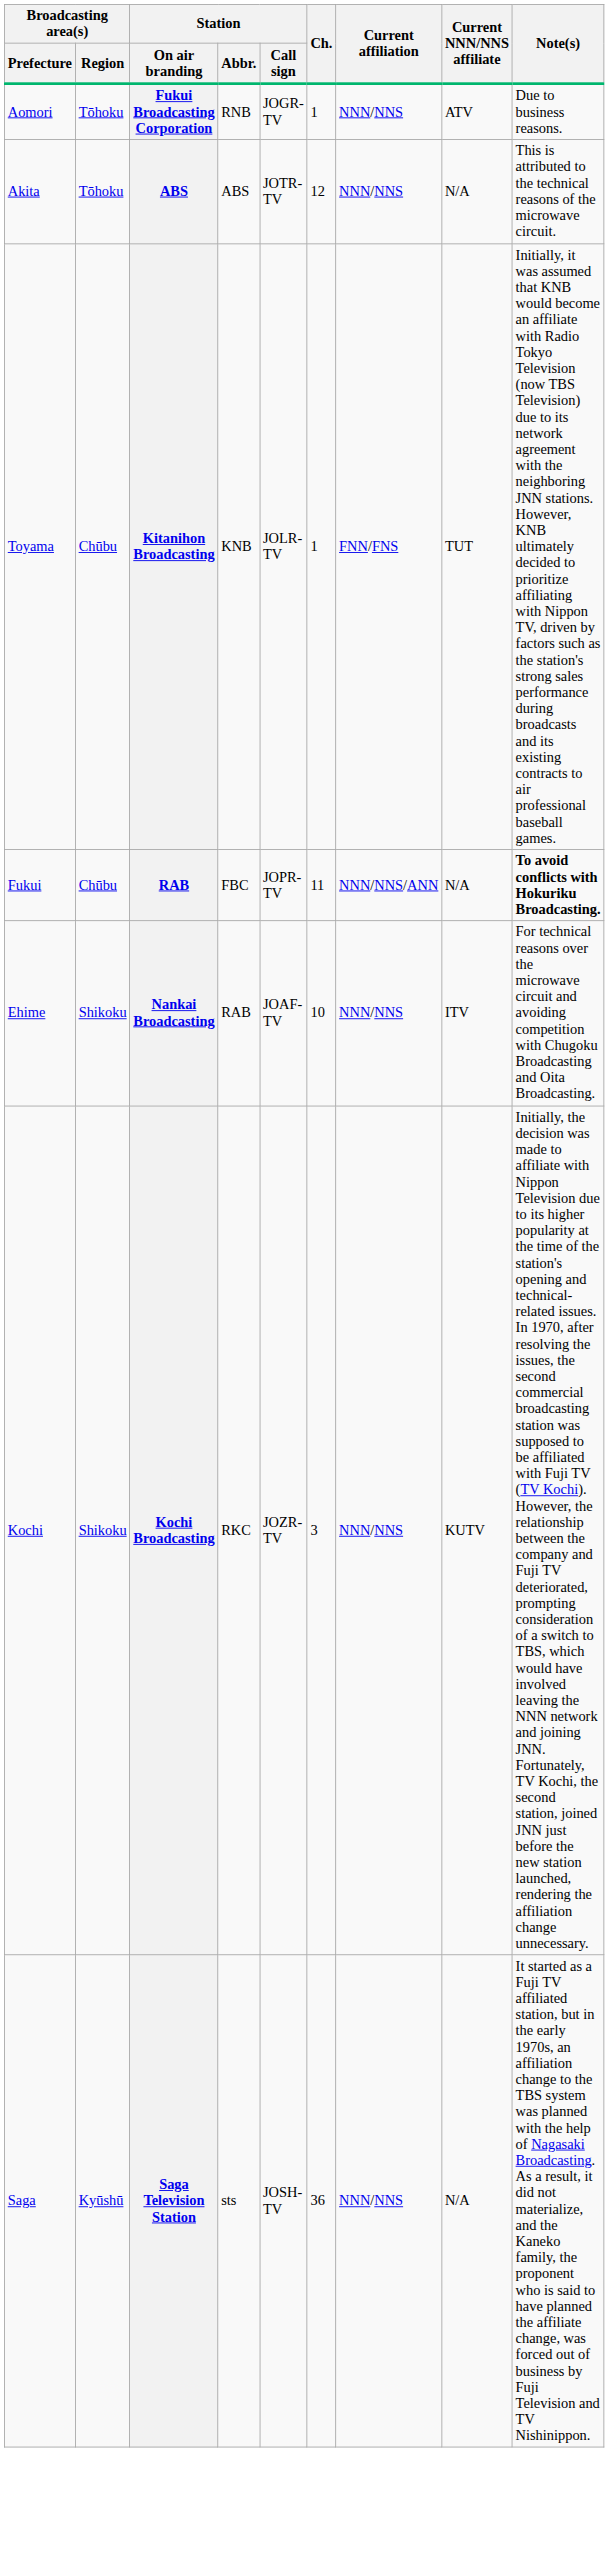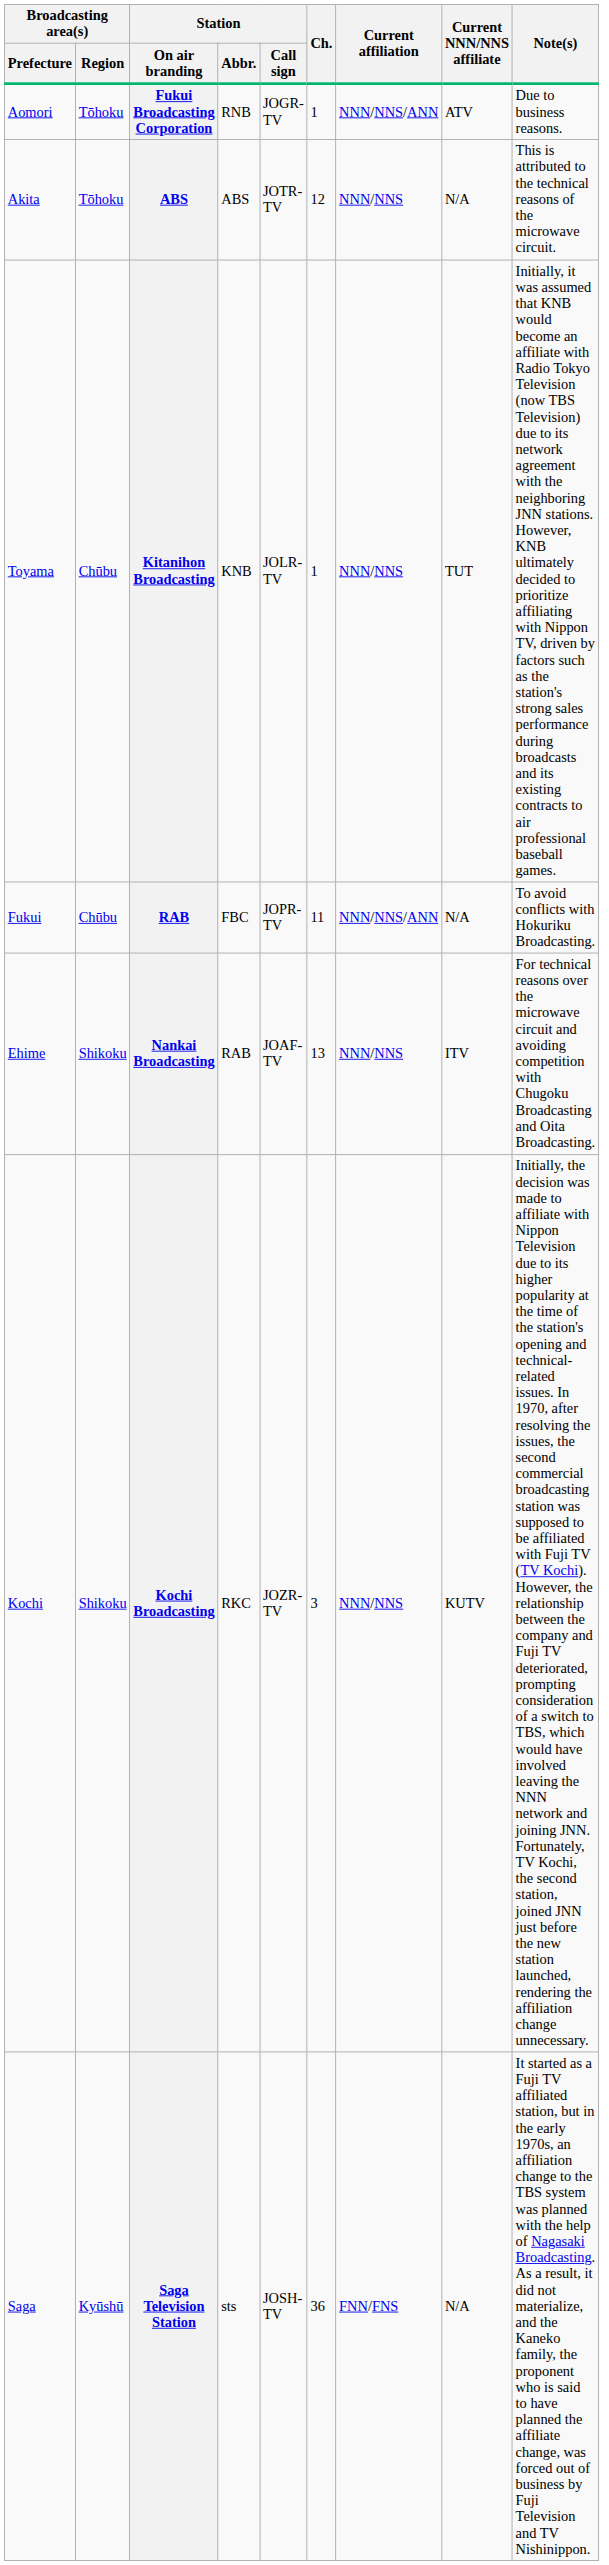 <table class="wikitable sortable">
 <tr>
 <th colspan="2">Broadcasting area(s)</th>
 <th colspan="3">Station</th>
 <th rowspan="2" style="border-bottom:3px solid #00B66E;">Ch.</th>
 <th rowspan="2" style="border-bottom:3px solid #00B66E;">Current<br>affiliation</th>
 <th rowspan="2" style="border-bottom:3px solid #00B66E;">Current<br>NNN/NNS<br>affiliate</th>
 <th rowspan="2" style="border-bottom:3px solid #00B66E;" class="unsortable">Note(s)</th>
 </tr>
 <tr>
 <th style="border-bottom:3px solid #00B66E;">Prefecture</th>
 <th style="border-bottom:3px solid #00B66E;">Region</th>
 <th style="border-bottom:3px solid #00B66E;">On air branding</th>
 <th style="border-bottom:3px solid #00B66E;">Abbr.</th>
 <th style="border-bottom:3px solid #00B66E;">Call sign</th>
 </tr>
 <tr>
 <td><a href='#'>Aomori</a></td>
 <td><a href='#'>Tōhoku</a></td>
 <th><a href='#'>Fukui Broadcasting Corporation</a></th>
 <td>RNB</td>
 <td>JOGR-TV</td>
 <td>1</td>
-<td><a href='#'>NNN</a>/<a href='#'>NNS</a></td>
+<td><a href='#'>NNN</a>/<a href='#'>NNS</a>/<a href='#'>ANN</a></td>
 <td>ATV</td>
 <td>Due to business reasons.</td>
 </tr>
 <tr>
 <td><a href='#'>Akita</a></td>
 <td><a href='#'>Tōhoku</a></td>
 <th><a href='#'>ABS</a></th>
 <td>ABS</td>
 <td>JOTR-TV</td>
 <td>12</td>
 <td><a href='#'>NNN</a>/<a href='#'>NNS</a></td>
 <td>N/A</td>
 <td>This is attributed to the technical reasons of the microwave circuit.</td>
 </tr>
 <tr>
 <td><a href='#'>Toyama</a></td>
 <td><a href='#'>Chūbu</a></td>
 <th><a href='#'>Kitanihon Broadcasting</a></th>
 <td>KNB</td>
 <td>JOLR-TV</td>
 <td>1</td>
-<td><a href='#'>FNN</a>/<a href='#'>FNS</a></td>
+<td><a href='#'>NNN</a>/<a href='#'>NNS</a></td>
 <td>TUT</td>
 <td>Initially, it was assumed that KNB would become an affiliate with Radio Tokyo Television (now TBS Television) due to its network agreement with the neighboring JNN stations. However, KNB ultimately decided to prioritize affiliating with Nippon TV, driven by factors such as the station's strong sales performance during broadcasts and its existing contracts to air professional baseball games.</td>
 </tr>
 <tr>
 <td><a href='#'>Fukui</a></td>
 <td><a href='#'>Chūbu</a></td>
 <th><a href='#'>RAB</a></th>
 <td>FBC</td>
 <td>JOPR-TV</td>
 <td>11</td>
 <td><a href='#'>NNN</a>/<a href='#'>NNS</a>/<a href='#'>ANN</a></td>
 <td>N/A</td>
-<td><strong>To avoid conflicts with Hokuriku Broadcasting.</strong></td>
+<td>To avoid conflicts with Hokuriku Broadcasting.</td>
 </tr>
 <tr>
 <td><a href='#'>Ehime</a></td>
 <td><a href='#'>Shikoku</a></td>
 <th><a href='#'>Nankai Broadcasting</a></th>
 <td>RAB</td>
 <td>JOAF-TV</td>
-<td>10</td>
+<td>13</td>
 <td><a href='#'>NNN</a>/<a href='#'>NNS</a></td>
 <td>ITV</td>
 <td>For technical reasons over the microwave circuit and avoiding competition with Chugoku Broadcasting and Oita Broadcasting.</td>
 </tr>
 <tr>
 <td><a href='#'>Kochi</a></td>
 <td><a href='#'>Shikoku</a></td>
 <th><a href='#'>Kochi Broadcasting</a></th>
 <td>RKC</td>
 <td>JOZR-TV</td>
 <td>3</td>
 <td><a href='#'>NNN</a>/<a href='#'>NNS</a></td>
 <td>KUTV</td>
 <td>Initially, the decision was made to affiliate with Nippon Television due to its higher popularity at the time of the station's opening and technical-related issues. In 1970, after resolving the issues, the second commercial broadcasting station was supposed to be affiliated with Fuji TV (<a href='#'>TV Kochi</a>). However, the relationship between the company and Fuji TV deteriorated, prompting consideration of a switch to TBS, which would have involved leaving the NNN network and joining JNN. Fortunately, TV Kochi, the second station, joined JNN just before the new station launched, rendering the affiliation change unnecessary.</td>
 </tr>
 <tr>
 <td><a href='#'>Saga</a></td>
 <td><a href='#'>Kyūshū</a></td>
 <th><a href='#'>Saga Television Station</a></th>
 <td>sts</td>
 <td>JOSH-TV</td>
 <td>36</td>
-<td><a href='#'>NNN</a>/<a href='#'>NNS</a></td>
+<td><a href='#'>FNN</a>/<a href='#'>FNS</a></td>
 <td>N/A</td>
 <td>It started as a Fuji TV affiliated station, but in the early 1970s, an affiliation change to the TBS system was planned with the help of <a href='#'>Nagasaki Broadcasting</a>. As a result, it did not materialize, and the Kaneko family, the proponent who is said to have planned the affiliate change, was forced out of business by Fuji Television and TV Nishinippon.</td>
 </tr>
 </table>
